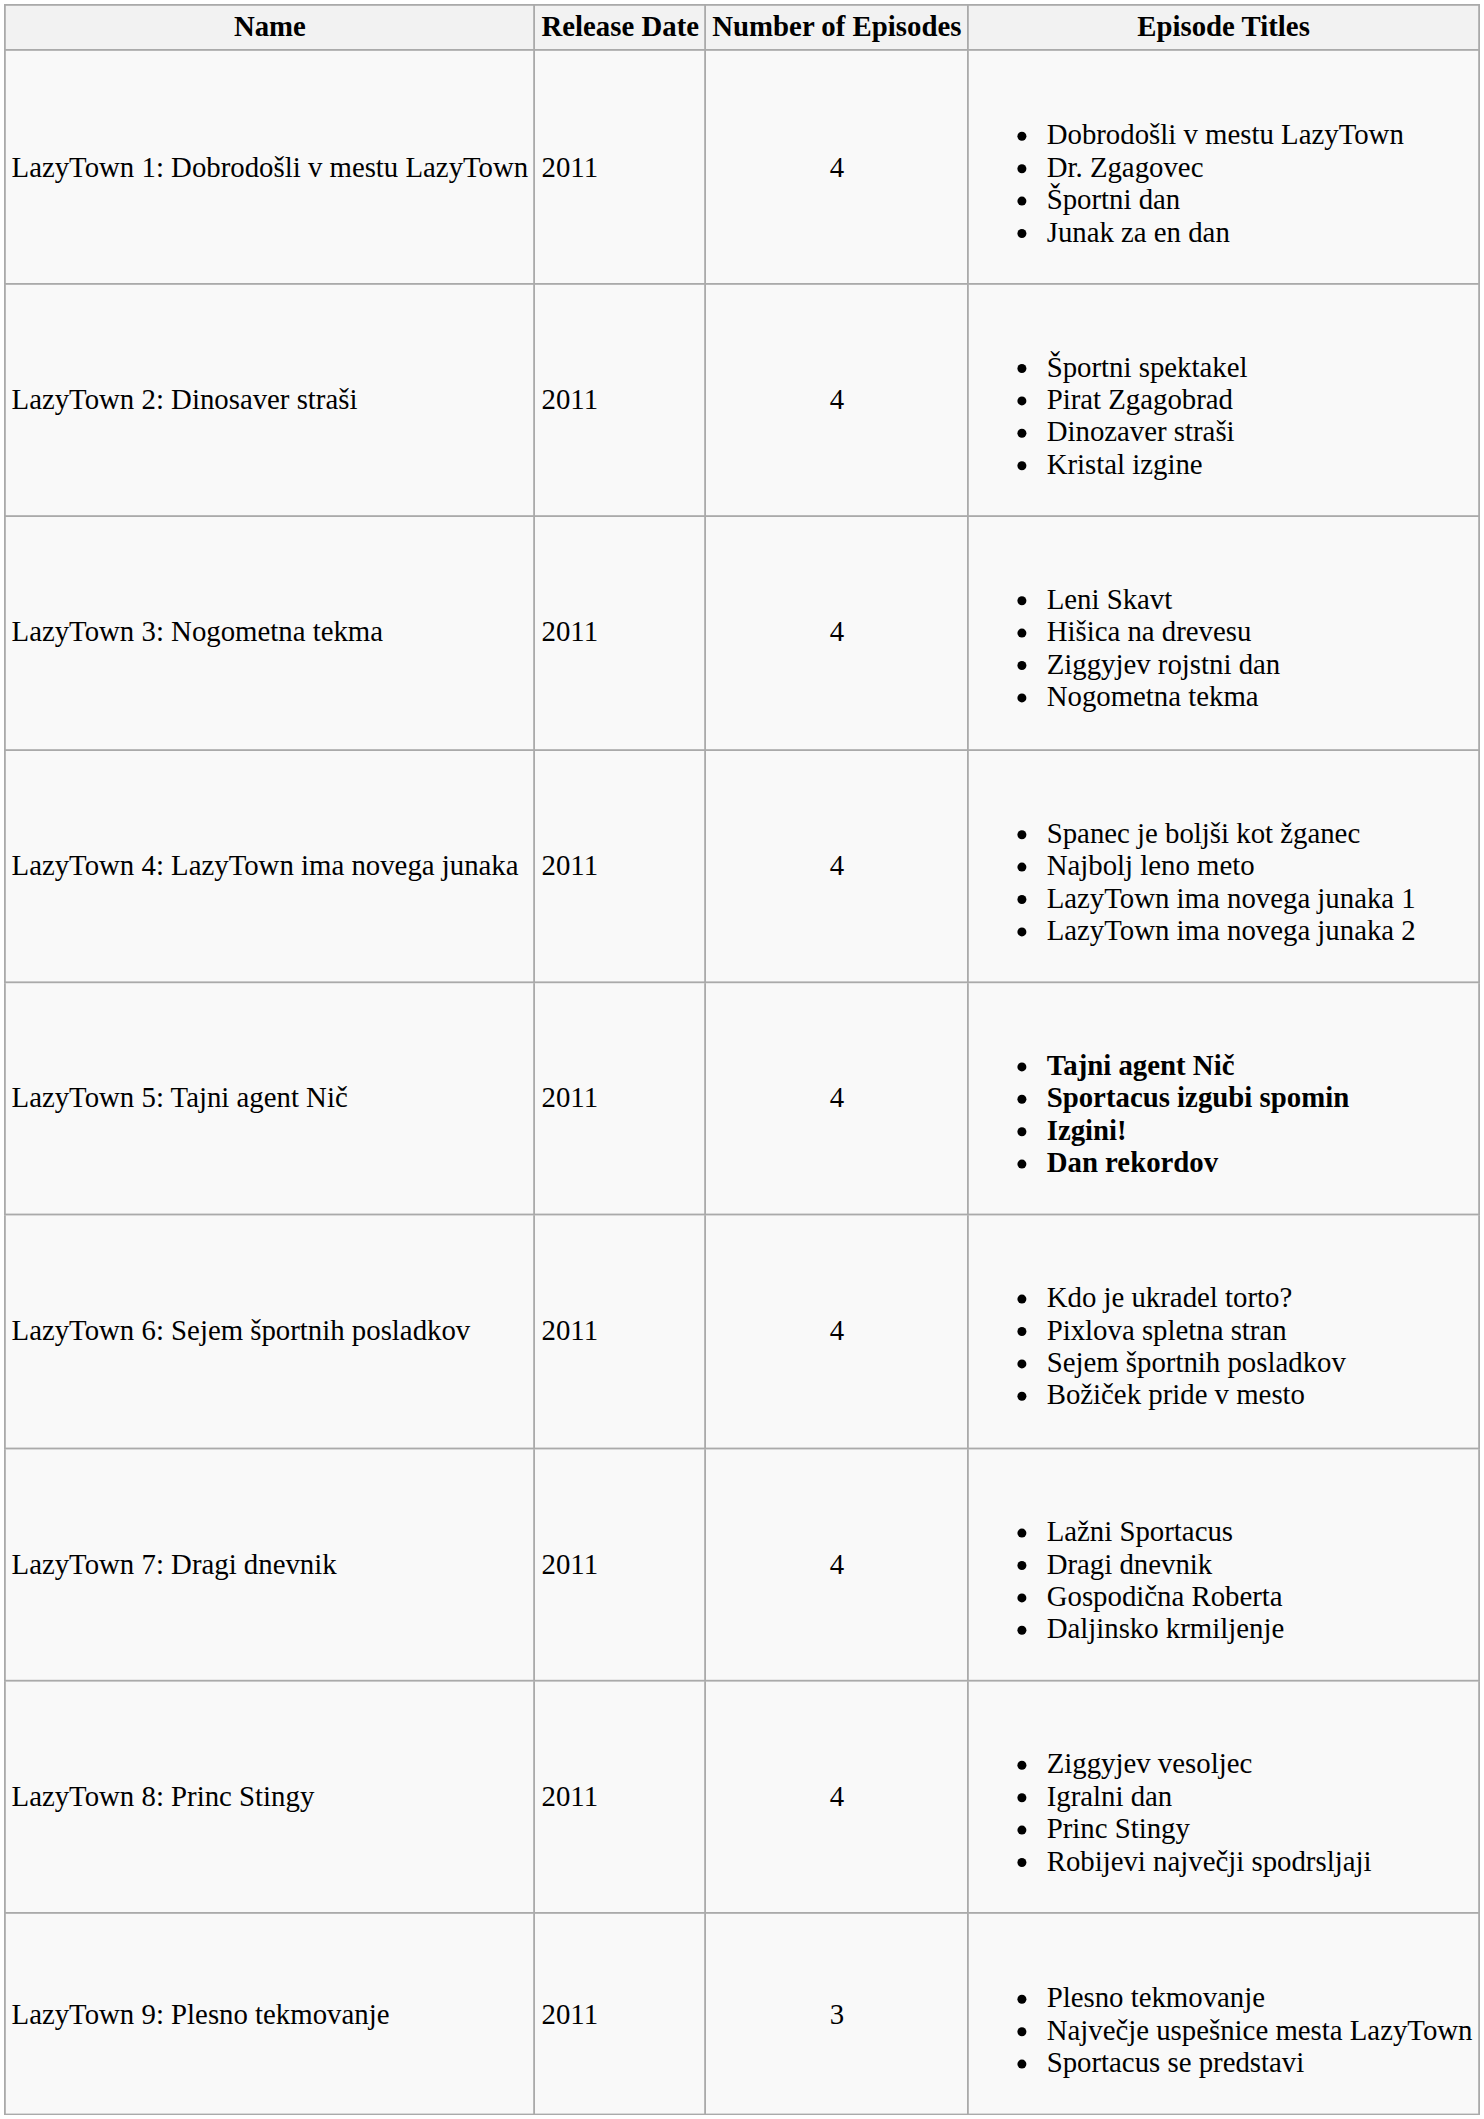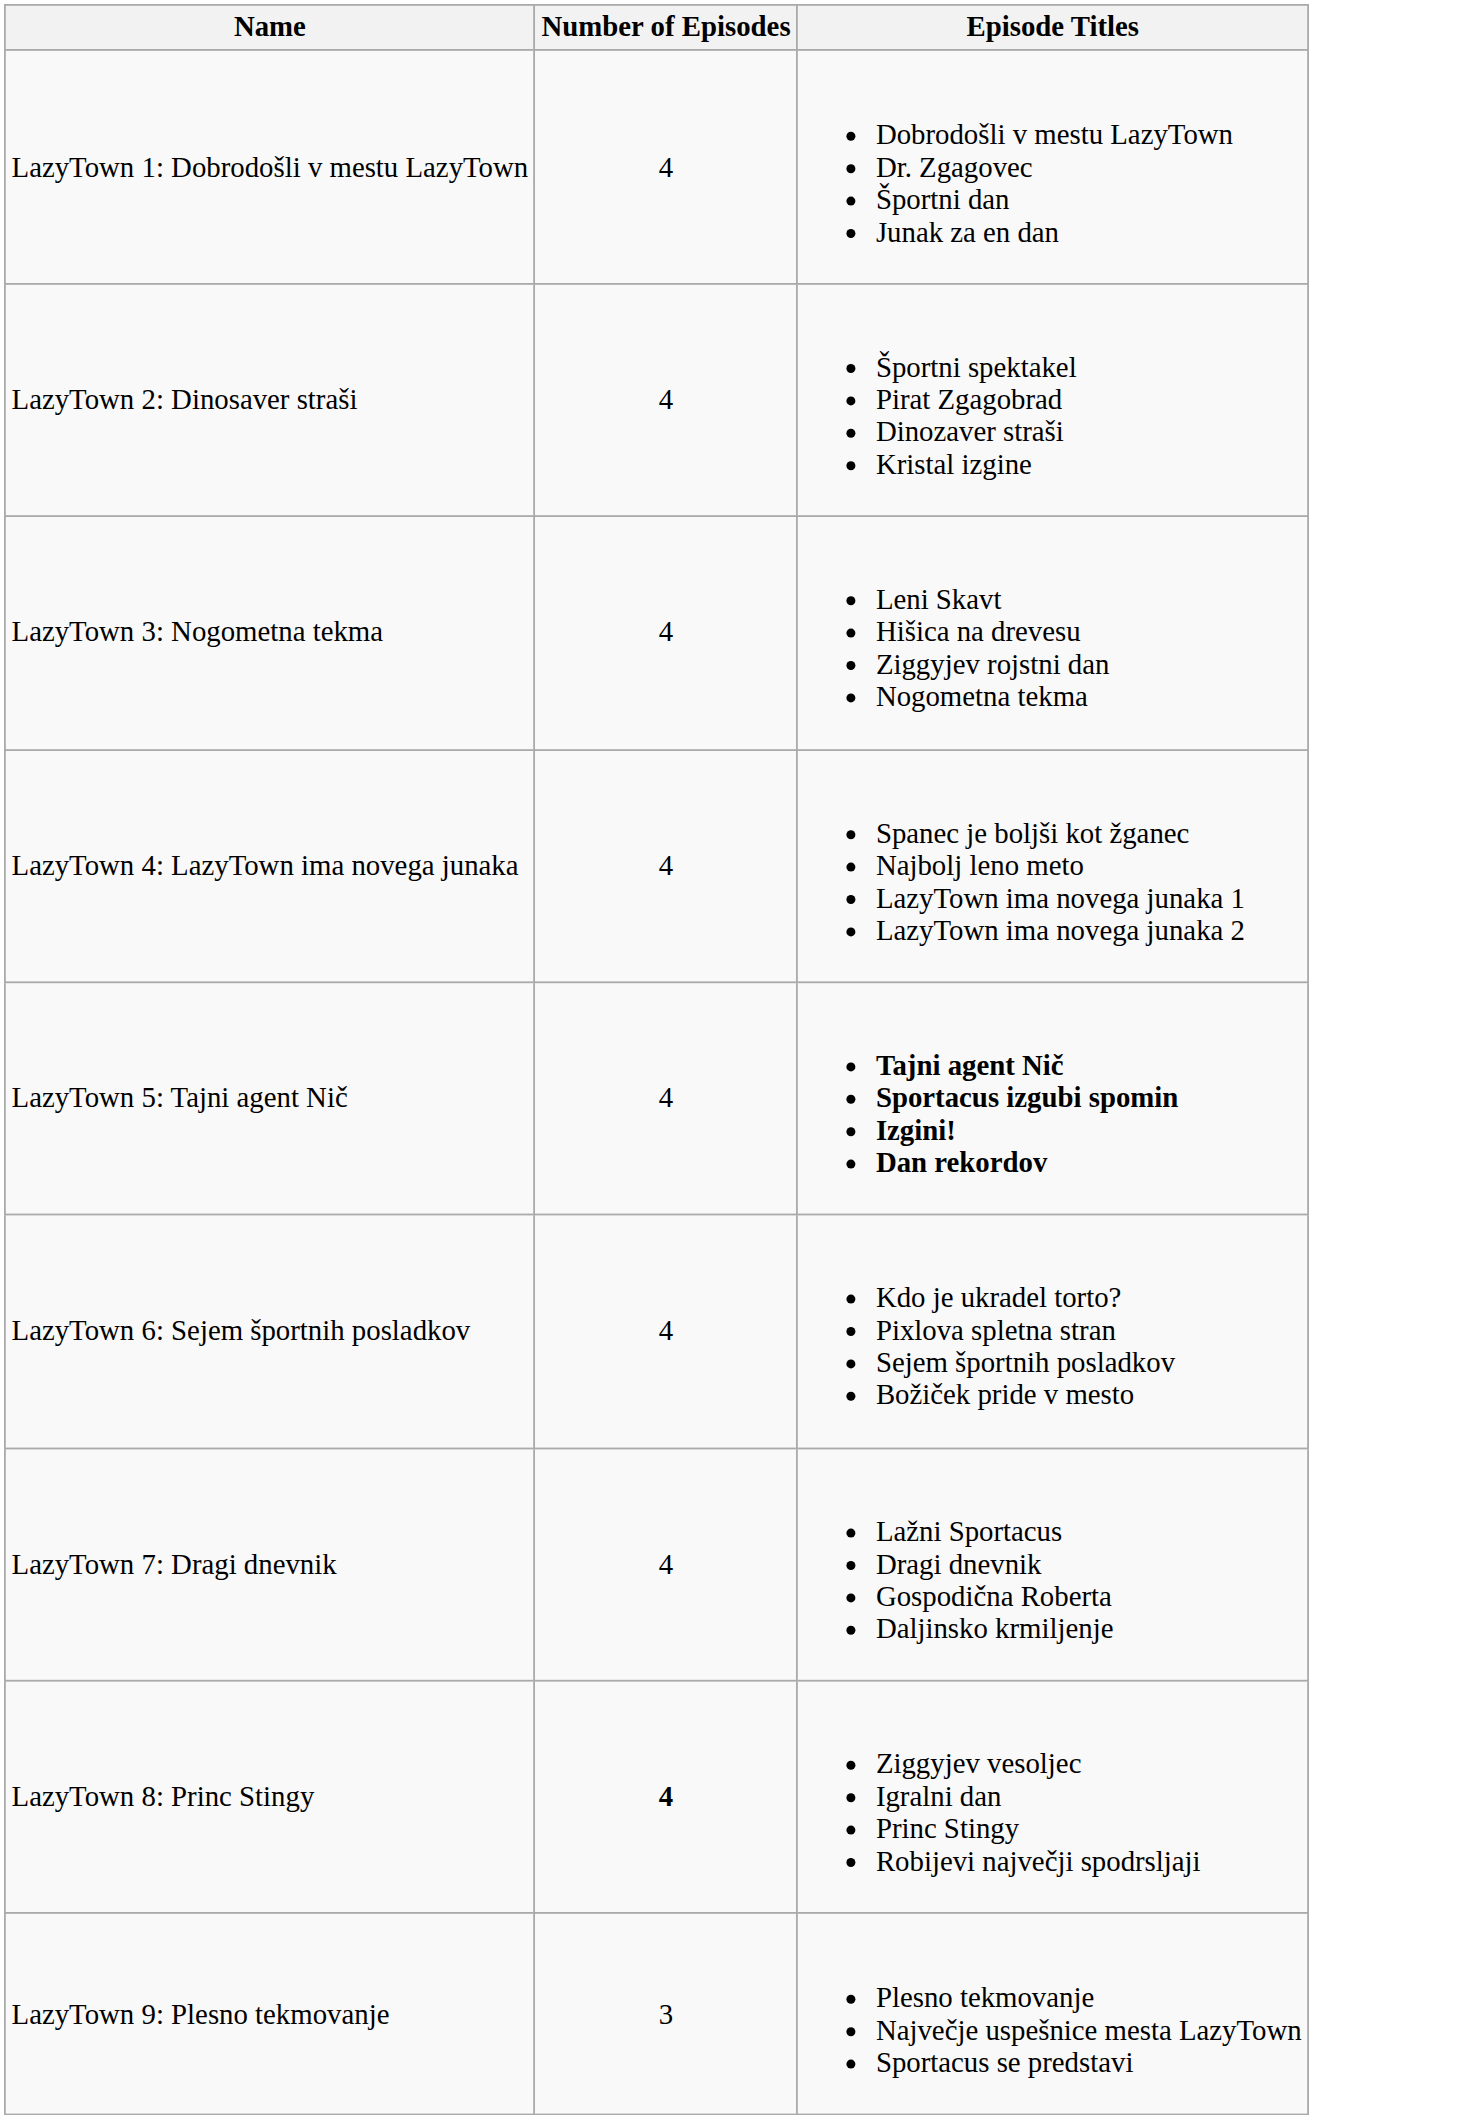 <table class="wikitable">
 <tr>
 <th>Name</th>
-<th>Release Date</th>
 <th>Number of Episodes</th>
 <th>Episode Titles</th>
 </tr>
 <tr>
 <td>LazyTown 1: Dobrodošli v mestu LazyTown</td>
-<td>2011</td>
 <td align="center">4</td>
 <td><br><ul><li>Dobrodošli v mestu LazyTown</li><li>Dr. Zgagovec</li><li>Športni dan</li><li>Junak za en dan</li></ul></td>
 </tr>
 <tr>
 <td>LazyTown 2: Dinosaver straši</td>
-<td>2011</td>
 <td align="center">4</td>
 <td><br><ul><li>Športni spektakel</li><li>Pirat Zgagobrad</li><li>Dinozaver straši</li><li>Kristal izgine</li></ul></td>
 </tr>
 <tr>
 <td>LazyTown 3: Nogometna tekma</td>
-<td>2011</td>
 <td align="center">4</td>
 <td><br><ul><li>Leni Skavt</li><li>Hišica na drevesu</li><li>Ziggyjev rojstni dan</li><li>Nogometna tekma</li></ul></td>
 </tr>
 <tr>
 <td>LazyTown 4: LazyTown ima novega junaka</td>
-<td>2011</td>
 <td align="center">4</td>
 <td><br><ul><li>Spanec je boljši kot žganec</li><li>Najbolj leno meto</li><li>LazyTown ima novega junaka 1</li><li>LazyTown ima novega junaka 2</li></ul></td>
 </tr>
 <tr>
 <td>LazyTown 5: Tajni agent Nič</td>
-<td>2011</td>
 <td align="center">4</td>
 <td><strong><br><ul><li>Tajni agent Nič</li><li>Sportacus izgubi spomin</li><li>Izgini!</li><li>Dan rekordov</li></ul></strong></td>
 </tr>
 <tr>
 <td>LazyTown 6: Sejem športnih posladkov</td>
-<td>2011</td>
 <td align="center">4</td>
 <td><br><ul><li>Kdo je ukradel torto?</li><li>Pixlova spletna stran</li><li>Sejem športnih posladkov</li><li>Božiček pride v mesto</li></ul></td>
 </tr>
 <tr>
 <td>LazyTown 7: Dragi dnevnik</td>
-<td>2011</td>
 <td align="center">4</td>
 <td><br><ul><li>Lažni Sportacus</li><li>Dragi dnevnik</li><li>Gospodična Roberta</li><li>Daljinsko krmiljenje</li></ul></td>
 </tr>
 <tr>
 <td>LazyTown 8: Princ Stingy</td>
-<td>2011</td>
-<td align="center">4</td>
+<td align="center"><strong>4</strong></td>
 <td><br><ul><li>Ziggyjev vesoljec</li><li>Igralni dan</li><li>Princ Stingy</li><li>Robijevi največji spodrsljaji</li></ul></td>
 </tr>
 <tr>
 <td>LazyTown 9: Plesno tekmovanje</td>
-<td>2011</td>
 <td align="center">3</td>
 <td><br><ul><li>Plesno tekmovanje</li><li>Največje uspešnice mesta LazyTown</li><li>Sportacus se predstavi</li></ul></td>
 </tr>
 </table>
